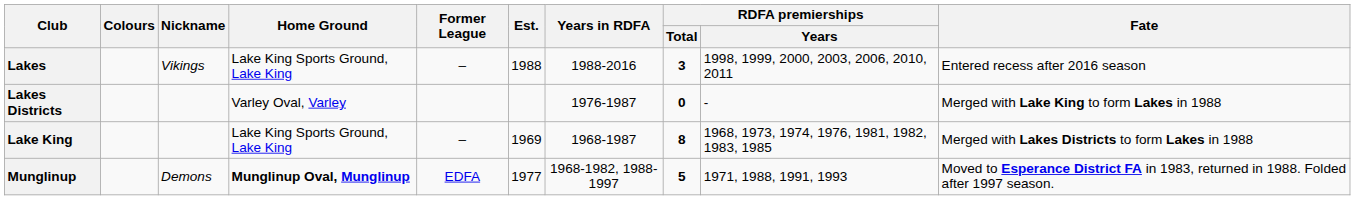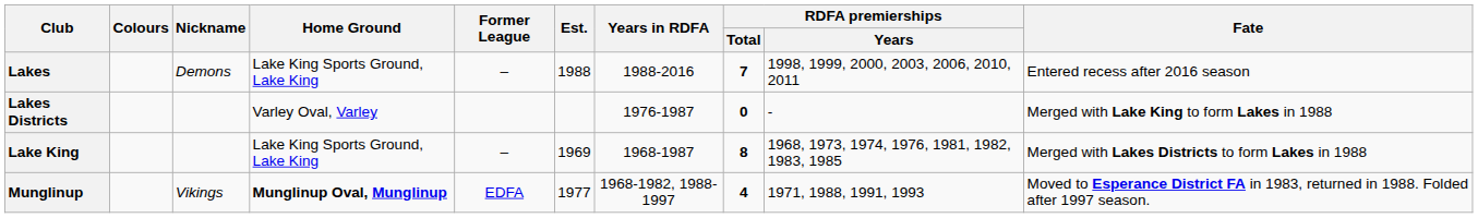 <table class="wikitable sortable" style="text-align:center; width:100%">
 <tr>
 <th rowspan="2">Club</th>
 <th rowspan="2">Colours</th>
 <th rowspan="2">Nickname</th>
 <th rowspan="2">Home Ground</th>
 <th rowspan="2">Former League</th>
 <th rowspan="2">Est.</th>
 <th rowspan="2">Years in RDFA</th>
 <th colspan="2">RDFA premierships</th>
 <th rowspan="2">Fate</th>
 </tr>
 <tr>
 <th>Total</th>
 <th>Years</th>
 </tr>
 <tr>
 <th style="text-align:left">Lakes</th>
 <td></td>
-<td align="left"><em>Vikings</em></td>
+<td align="left"><em>Demons</em></td>
 <td align="left">Lake King Sports Ground, <a href='#'>Lake King</a></td>
 <td>–</td>
 <td>1988</td>
 <td>1988-2016</td>
-<td><strong>3</strong></td>
+<td><strong>7</strong></td>
 <td align="left">1998, 1999, 2000, 2003, 2006, 2010, 2011</td>
 <td align="left">Entered recess after 2016 season</td>
 </tr>
 <tr>
 <th style="text-align:left">Lakes Districts</th>
 <td></td>
 <td></td>
 <td align="left">Varley Oval, <a href='#'>Varley</a></td>
 <td></td>
 <td></td>
 <td>1976-1987</td>
 <td><strong>0</strong></td>
 <td align="left">-</td>
 <td align="left">Merged with <strong>Lake King</strong> to form <strong>Lakes</strong> in 1988</td>
 </tr>
 <tr>
 <th style="text-align:left">Lake King</th>
 <td></td>
 <td></td>
 <td align="left">Lake King Sports Ground, <a href='#'>Lake King</a></td>
 <td>–</td>
 <td>1969</td>
 <td>1968-1987</td>
 <td><strong>8</strong></td>
 <td align="left">1968, 1973, 1974, 1976, 1981, 1982, 1983, 1985</td>
 <td align="left">Merged with <strong>Lakes Districts</strong> to form <strong>Lakes</strong> in 1988</td>
 </tr>
 <tr>
 <th style="text-align:left">Munglinup</th>
 <td></td>
-<td align="left"><em>Demons</em></td>
+<td align="left"><em>Vikings</em></td>
 <td align="left"><strong>Munglinup Oval, <a href='#'>Munglinup</a></strong></td>
 <td><a href='#'>EDFA</a></td>
 <td>1977</td>
 <td>1968-1982, 1988-1997</td>
-<td><strong>5</strong></td>
+<td><strong>4</strong></td>
 <td align="left">1971, 1988, 1991, 1993</td>
 <td align="left">Moved to <a href='#'><strong>Esperance District FA</strong></a> in 1983, returned in 1988. Folded after 1997 season.</td>
 </tr>
 </table>
